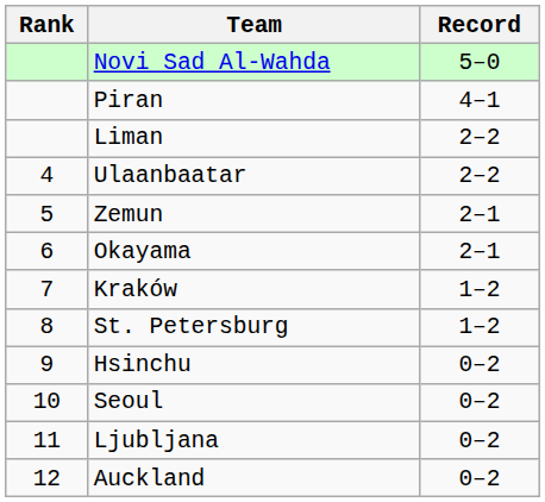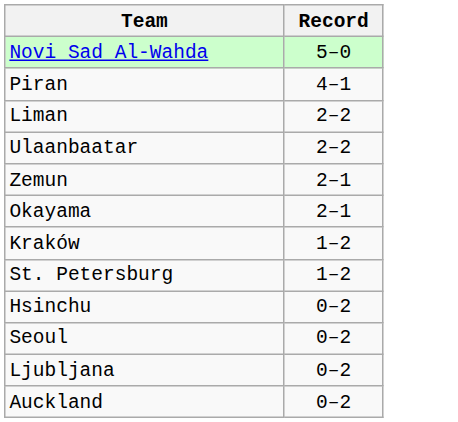 <table class="wikitable" style="text-align: center;">
 <tr>
-<th width=40>Rank</th>
 <th width=180>Team</th>
 <th width=60>Record</th>
 </tr>
 <tr bgcolor="#ccffcc">
-<td></td>
 <td align="left"> <a href='#'>Novi Sad Al-Wahda</a></td>
 <td>5–0</td>
 </tr>
 <tr>
-<td></td>
 <td align="left"> Piran</td>
 <td>4–1</td>
 </tr>
 <tr>
-<td></td>
 <td align="left"> Liman</td>
 <td>2–2</td>
 </tr>
 <tr>
-<td>4</td>
 <td align="left"> Ulaanbaatar</td>
 <td>2–2</td>
 </tr>
 <tr>
-<td>5</td>
 <td align="left"> Zemun</td>
 <td>2–1</td>
 </tr>
 <tr>
-<td>6</td>
 <td align="left"> Okayama</td>
 <td>2–1</td>
 </tr>
 <tr>
-<td>7</td>
 <td align="left"> Kraków</td>
 <td>1–2</td>
 </tr>
 <tr>
-<td>8</td>
 <td align="left"> St. Petersburg</td>
 <td>1–2</td>
 </tr>
 <tr>
-<td>9</td>
 <td align="left"> Hsinchu</td>
 <td>0–2</td>
 </tr>
 <tr>
-<td>10</td>
 <td align="left"> Seoul</td>
 <td>0–2</td>
 </tr>
 <tr>
-<td>11</td>
 <td align="left"> Ljubljana</td>
 <td>0–2</td>
 </tr>
 <tr>
-<td>12</td>
 <td align="left"> Auckland</td>
 <td>0–2</td>
 </tr>
 </table>
